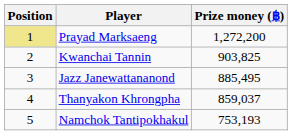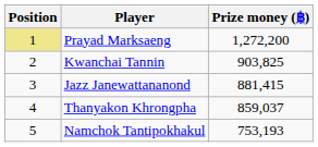 <table class=wikitable>
 <tr>
 <th>Position</th>
 <th>Player</th>
 <th>Prize money (<a href='#'>฿</a>)</th>
 </tr>
 <tr>
 <td align=center style="background: khaki;">1</td>
 <td> <a href='#'>Prayad Marksaeng</a></td>
 <td align=center>1,272,200</td>
 </tr>
 <tr>
 <td align=center>2</td>
 <td> <a href='#'>Kwanchai Tannin</a></td>
 <td align=center>903,825</td>
 </tr>
 <tr>
 <td align=center>3</td>
 <td> <a href='#'>Jazz Janewattananond</a></td>
-<td align=center>885,495</td>
+<td align=center>881,415</td>
 </tr>
 <tr>
 <td align=center>4</td>
 <td> <a href='#'>Thanyakon Khrongpha</a></td>
 <td align=center>859,037</td>
 </tr>
 <tr>
 <td align=center>5</td>
 <td> <a href='#'>Namchok Tantipokhakul</a></td>
 <td align=center>753,193</td>
 </tr>
 </table>
